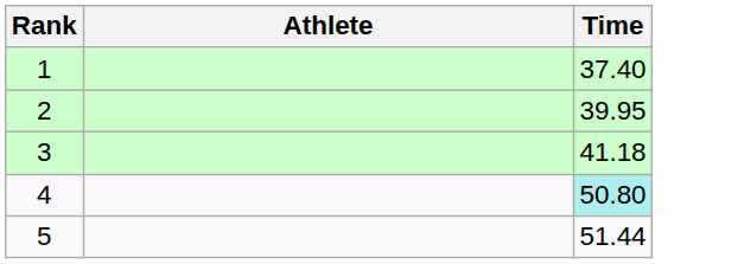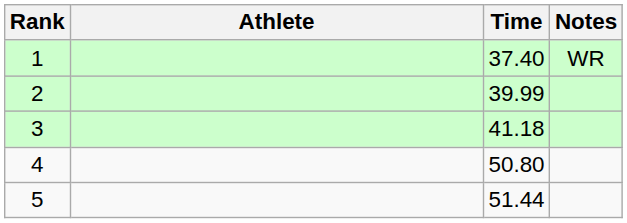 <table class="wikitable" style="text-align:center">
 <tr>
 <th>Rank</th>
 <th Style="width:18em">Athlete</th>
 <th>Time</th>
+<th>Notes</th>
 </tr>
 <tr style="background:#cfc">
 <td>1</td>
 <td style="text-align:left"></td>
 <td>37.40</td>
+<td>WR</td>
 </tr>
 <tr style="background:#cfc">
 <td>2</td>
 <td style="text-align:left"></td>
-<td>39.95</td>
+<td>39.99</td>
+<td></td>
 </tr>
 <tr style="background:#cfc">
 <td>3</td>
 <td style="text-align:left"></td>
 <td>41.18</td>
+<td></td>
 </tr>
 <tr>
 <td>4</td>
 <td style="text-align:left"></td>
-<td style="background: paleturquoise;">50.80</td>
+<td>50.80</td>
+<td></td>
 </tr>
 <tr>
 <td>5</td>
 <td style="text-align:left"></td>
 <td>51.44</td>
+<td></td>
 </tr>
 </table>
